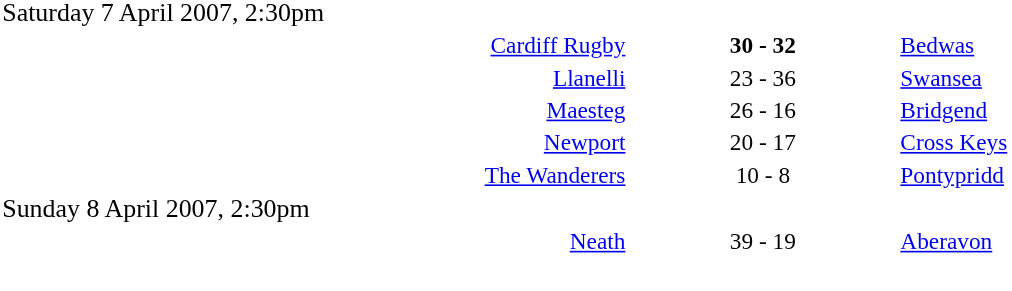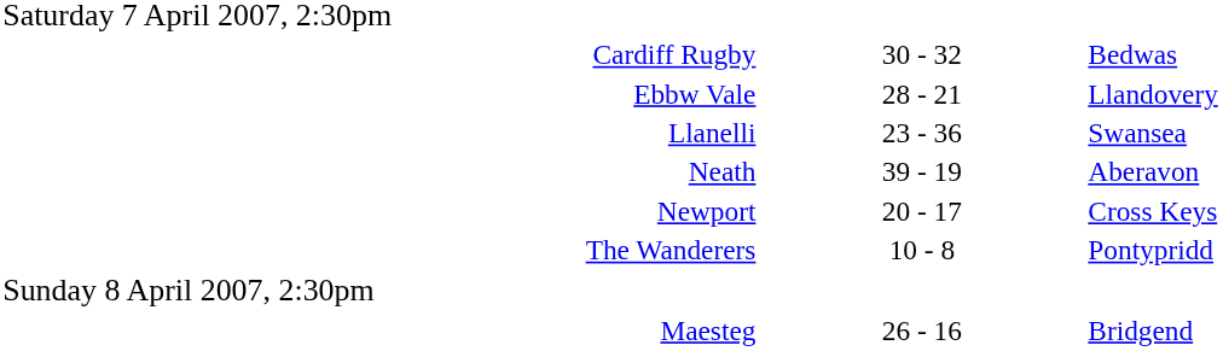 <table style="width:70%;" cellspacing="1">
 <tr>
 <th width=35%></th>
 <th width=15%></th>
 <th></th>
 </tr>
 <tr>
 <td>Saturday 7 April 2007, 2:30pm</td>
 </tr>
 <tr style=font-size:90%>
 <td align=right><a href='#'>Cardiff Rugby</a></td>
-<td align=center><strong>30 - 32</strong></td>
+<td align=center>30 - 32</td>
 <td><a href='#'>Bedwas</a></td>
+</tr>
+<tr style=font-size:90%>
+<td align=right><a href='#'>Ebbw Vale</a></td>
+<td align=center>28 - 21</td>
+<td><a href='#'>Llandovery</a></td>
 </tr>
 <tr style=font-size:90%>
 <td align=right><a href='#'>Llanelli</a></td>
 <td align=center>23 - 36</td>
 <td><a href='#'>Swansea</a></td>
 </tr>
 <tr style=font-size:90%>
-<td align=right><a href='#'>Maesteg</a></td>
-<td align=center>26 - 16</td>
-<td><a href='#'>Bridgend</a></td>
+<td align=right><a href='#'>Neath</a></td>
+<td align=center>39 - 19</td>
+<td><a href='#'>Aberavon</a></td>
 </tr>
 <tr style=font-size:90%>
 <td align=right><a href='#'>Newport</a></td>
 <td align=center>20 - 17</td>
 <td><a href='#'>Cross Keys</a></td>
 </tr>
 <tr style=font-size:90%>
 <td align=right><a href='#'>The Wanderers</a></td>
 <td align=center>10 - 8</td>
 <td><a href='#'>Pontypridd</a></td>
 </tr>
 <tr>
 <td>Sunday 8 April 2007, 2:30pm</td>
 </tr>
 <tr style=font-size:90%>
-<td align=right><a href='#'>Neath</a></td>
-<td align=center>39 - 19</td>
-<td><a href='#'>Aberavon</a></td>
+<td align=right><a href='#'>Maesteg</a></td>
+<td align=center>26 - 16</td>
+<td><a href='#'>Bridgend</a></td>
 </tr>
 </table>
